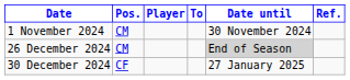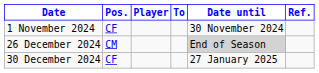 <table class="wikitable plainrowheaders sortable">
 <tr>
 <th style="background:white; color:blue; border: 1px solid blue;">Date</th>
 <th style="background:white; color:blue; border: 1px solid blue;">Pos.</th>
 <th style="background:white; color:blue; border: 1px solid blue;">Player</th>
 <th style="background:white; color:blue; border: 1px solid blue;">To</th>
 <th style="background:white; color:blue; border: 1px solid blue;">Date until</th>
 <th style="background:white; color:blue; border: 1px solid blue;">Ref.</th>
 </tr>
 <tr>
 <td>1 November 2024</td>
-<td><a href='#'>CM</a></td>
+<td><a href='#'>CF</a></td>
 <td></td>
 <td></td>
 <td>30 November 2024</td>
 <td></td>
 </tr>
 <tr>
 <td>26 December 2024</td>
 <td><a href='#'>CM</a></td>
 <td></td>
 <td></td>
 <td style="background: lightgrey;">End of Season</td>
 <td></td>
 </tr>
 <tr>
 <td>30 December 2024</td>
 <td><a href='#'>CF</a></td>
 <td></td>
 <td></td>
 <td>27 January 2025</td>
 <td></td>
 </tr>
 </table>
